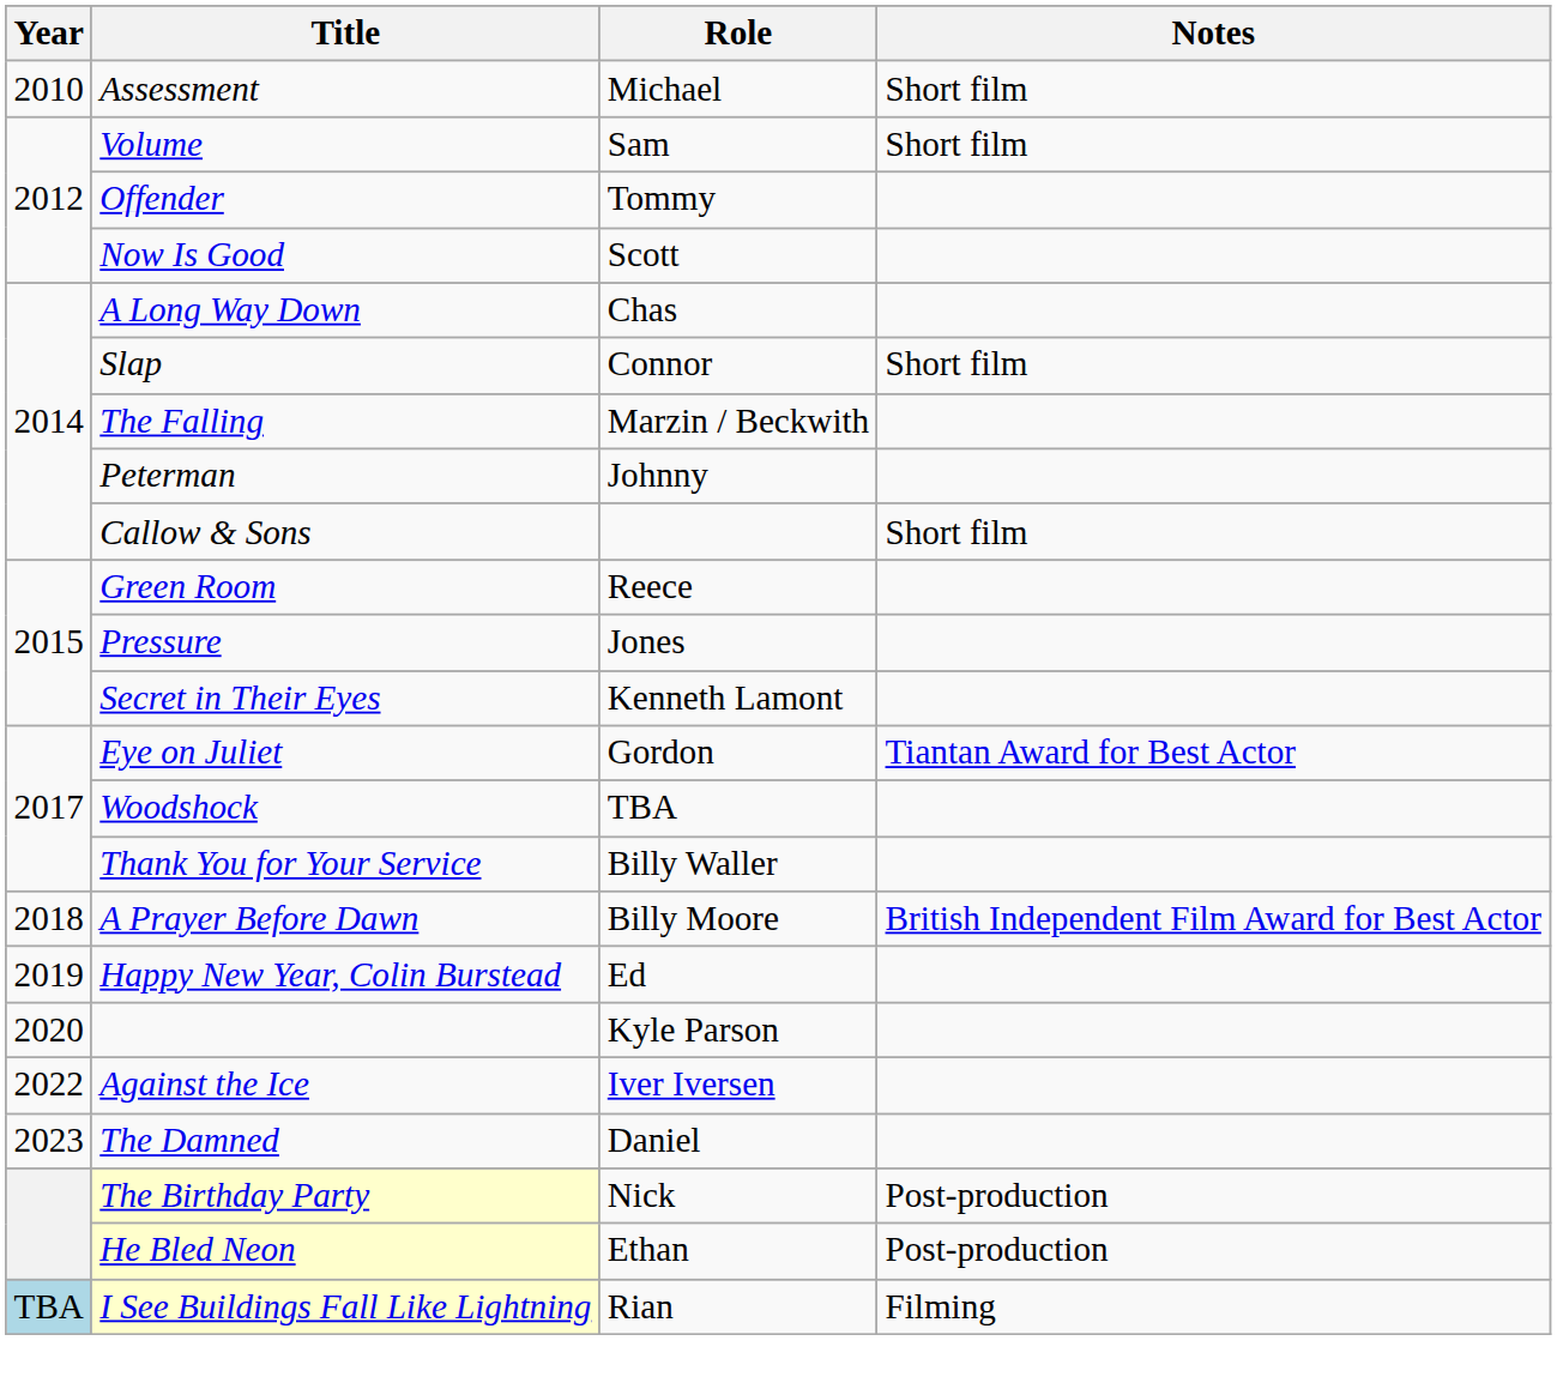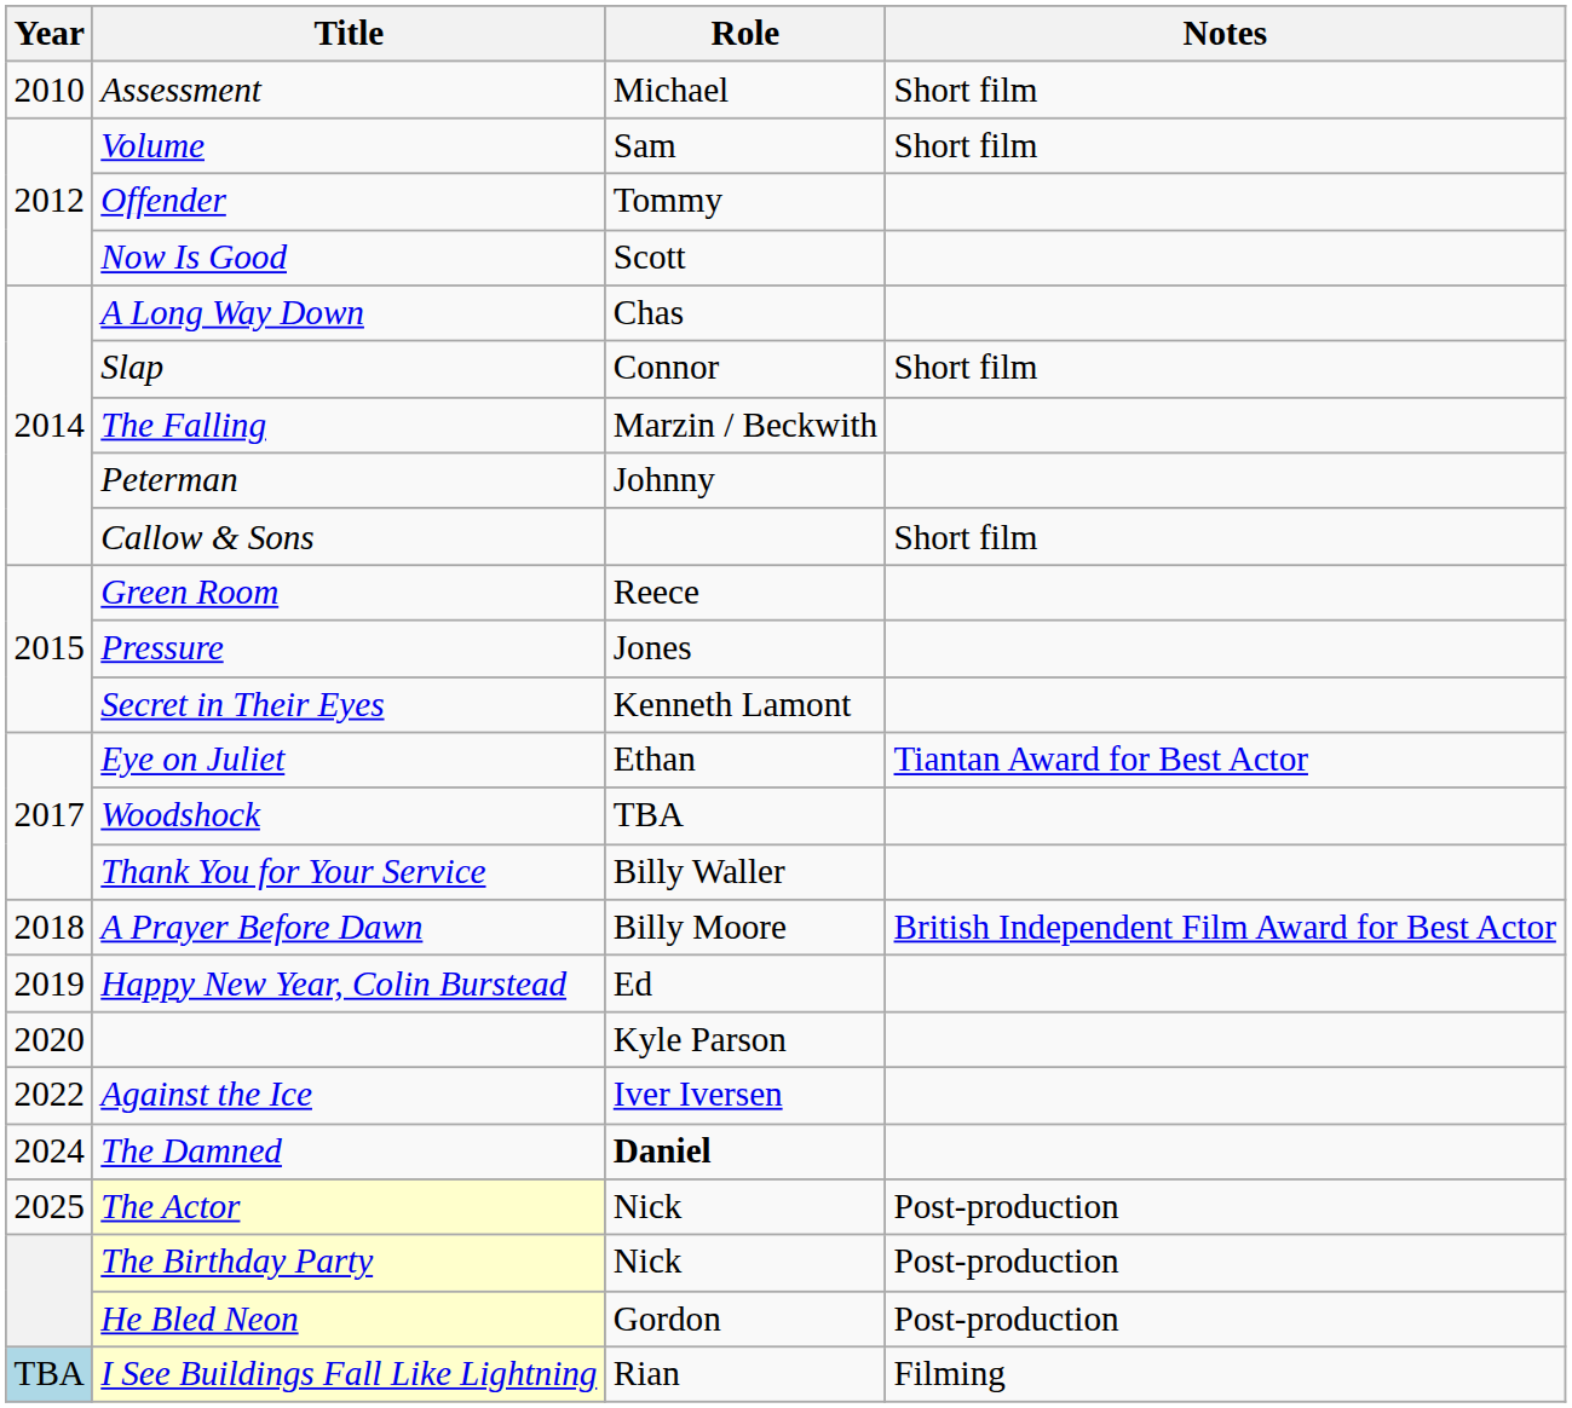 <table class="wikitable sortable">
 <tr>
 <th>Year</th>
 <th>Title</th>
 <th>Role</th>
 <th class="unsortable">Notes</th>
 </tr>
 <tr>
 <td>2010</td>
 <td><em>Assessment</em></td>
 <td>Michael</td>
 <td>Short film</td>
 </tr>
 <tr>
 <td rowspan="3">2012</td>
 <td><em><a href='#'>Volume</a></em></td>
 <td>Sam</td>
 <td>Short film</td>
 </tr>
 <tr>
 <td><em><a href='#'>Offender</a></em></td>
 <td>Tommy</td>
 <td></td>
 </tr>
 <tr>
 <td><em><a href='#'>Now Is Good</a></em></td>
 <td>Scott</td>
 <td></td>
 </tr>
 <tr>
 <td rowspan="5">2014</td>
 <td data-sort-value="Long Way Down, A"><em><a href='#'>A Long Way Down</a></em></td>
 <td>Chas</td>
 <td></td>
 </tr>
 <tr>
 <td><em>Slap</em></td>
 <td>Connor</td>
 <td>Short film</td>
 </tr>
 <tr>
 <td data-sort-value="Falling, The"><em><a href='#'>The Falling</a></em></td>
 <td>Marzin / Beckwith</td>
 <td></td>
 </tr>
 <tr>
 <td><em>Peterman</em></td>
 <td>Johnny</td>
 <td></td>
 </tr>
 <tr>
 <td><em>Callow & Sons</em></td>
 <td></td>
 <td>Short film</td>
 </tr>
 <tr>
 <td rowspan="3">2015</td>
 <td><em><a href='#'>Green Room</a></em></td>
 <td>Reece</td>
 <td></td>
 </tr>
 <tr>
 <td><em><a href='#'>Pressure</a></em></td>
 <td>Jones</td>
 <td></td>
 </tr>
 <tr>
 <td><em><a href='#'>Secret in Their Eyes</a></em></td>
 <td>Kenneth Lamont</td>
 <td></td>
 </tr>
 <tr>
 <td rowspan="3">2017</td>
 <td><em><a href='#'>Eye on Juliet</a></em></td>
-<td>Gordon</td>
+<td>Ethan</td>
 <td><a href='#'>Tiantan Award for Best Actor</a></td>
 </tr>
 <tr>
 <td><em><a href='#'>Woodshock</a></em></td>
 <td>TBA</td>
 <td></td>
 </tr>
 <tr>
 <td><em><a href='#'>Thank You for Your Service</a></em></td>
 <td>Billy Waller</td>
 <td></td>
 </tr>
 <tr>
 <td>2018</td>
 <td data-sort-value="Prayer Before Dawn, A"><em><a href='#'>A Prayer Before Dawn</a></em></td>
 <td>Billy Moore</td>
 <td><a href='#'>British Independent Film Award for Best Actor</a></td>
 </tr>
 <tr>
 <td>2019</td>
 <td><em><a href='#'>Happy New Year, Colin Burstead</a></em></td>
 <td>Ed</td>
 <td></td>
 </tr>
 <tr>
 <td>2020</td>
 <td><em></em></td>
 <td>Kyle Parson</td>
 <td></td>
 </tr>
 <tr>
 <td>2022</td>
 <td><em><a href='#'>Against the Ice</a></em></td>
 <td><a href='#'>Iver Iversen</a></td>
 <td></td>
 </tr>
 <tr>
-<td>2023</td>
+<td>2024</td>
 <td><em><a href='#'>The Damned</a></em></td>
-<td>Daniel</td>
+<td><strong>Daniel</strong></td>
 <td></td>
+</tr>
+<tr>
+<td>2025</td>
+<td style="background:#FFFFCC;"><em><a href='#'>The Actor</a></em> </td>
+<td>Nick</td>
+<td>Post-production</td>
 </tr>
 <tr>
 <th scope="row" rowspan="2"></th>
 <td style="background:#FFFFCC;"><em><a href='#'>The Birthday Party</a></em> </td>
 <td>Nick</td>
 <td>Post-production</td>
 </tr>
 <tr>
 <td style="background:#FFFFCC;"><em><a href='#'>He Bled Neon</a></em> </td>
-<td>Ethan</td>
+<td>Gordon</td>
 <td>Post-production</td>
 </tr>
 <tr>
 <td style="background: lightblue;">TBA</td>
 <td style="background:#FFFFCC;"><em><a href='#'>I See Buildings Fall Like Lightning</a></em></td>
 <td>Rian</td>
 <td>Filming</td>
 </tr>
 </table>
